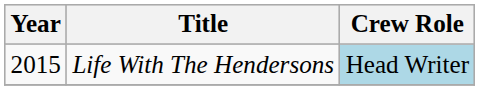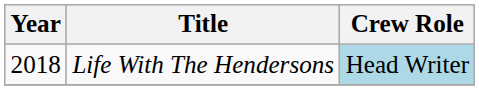 <table class="wikitable">
 <tr>
 <th>Year</th>
 <th>Title</th>
 <th>Crew Role</th>
 </tr>
 <tr>
-<td>2015</td>
+<td>2018</td>
 <td><em>Life With The Hendersons</em></td>
 <td style="background: lightblue;">Head Writer</td>
 </tr>
 <tr>
 </tr>
 </table>
